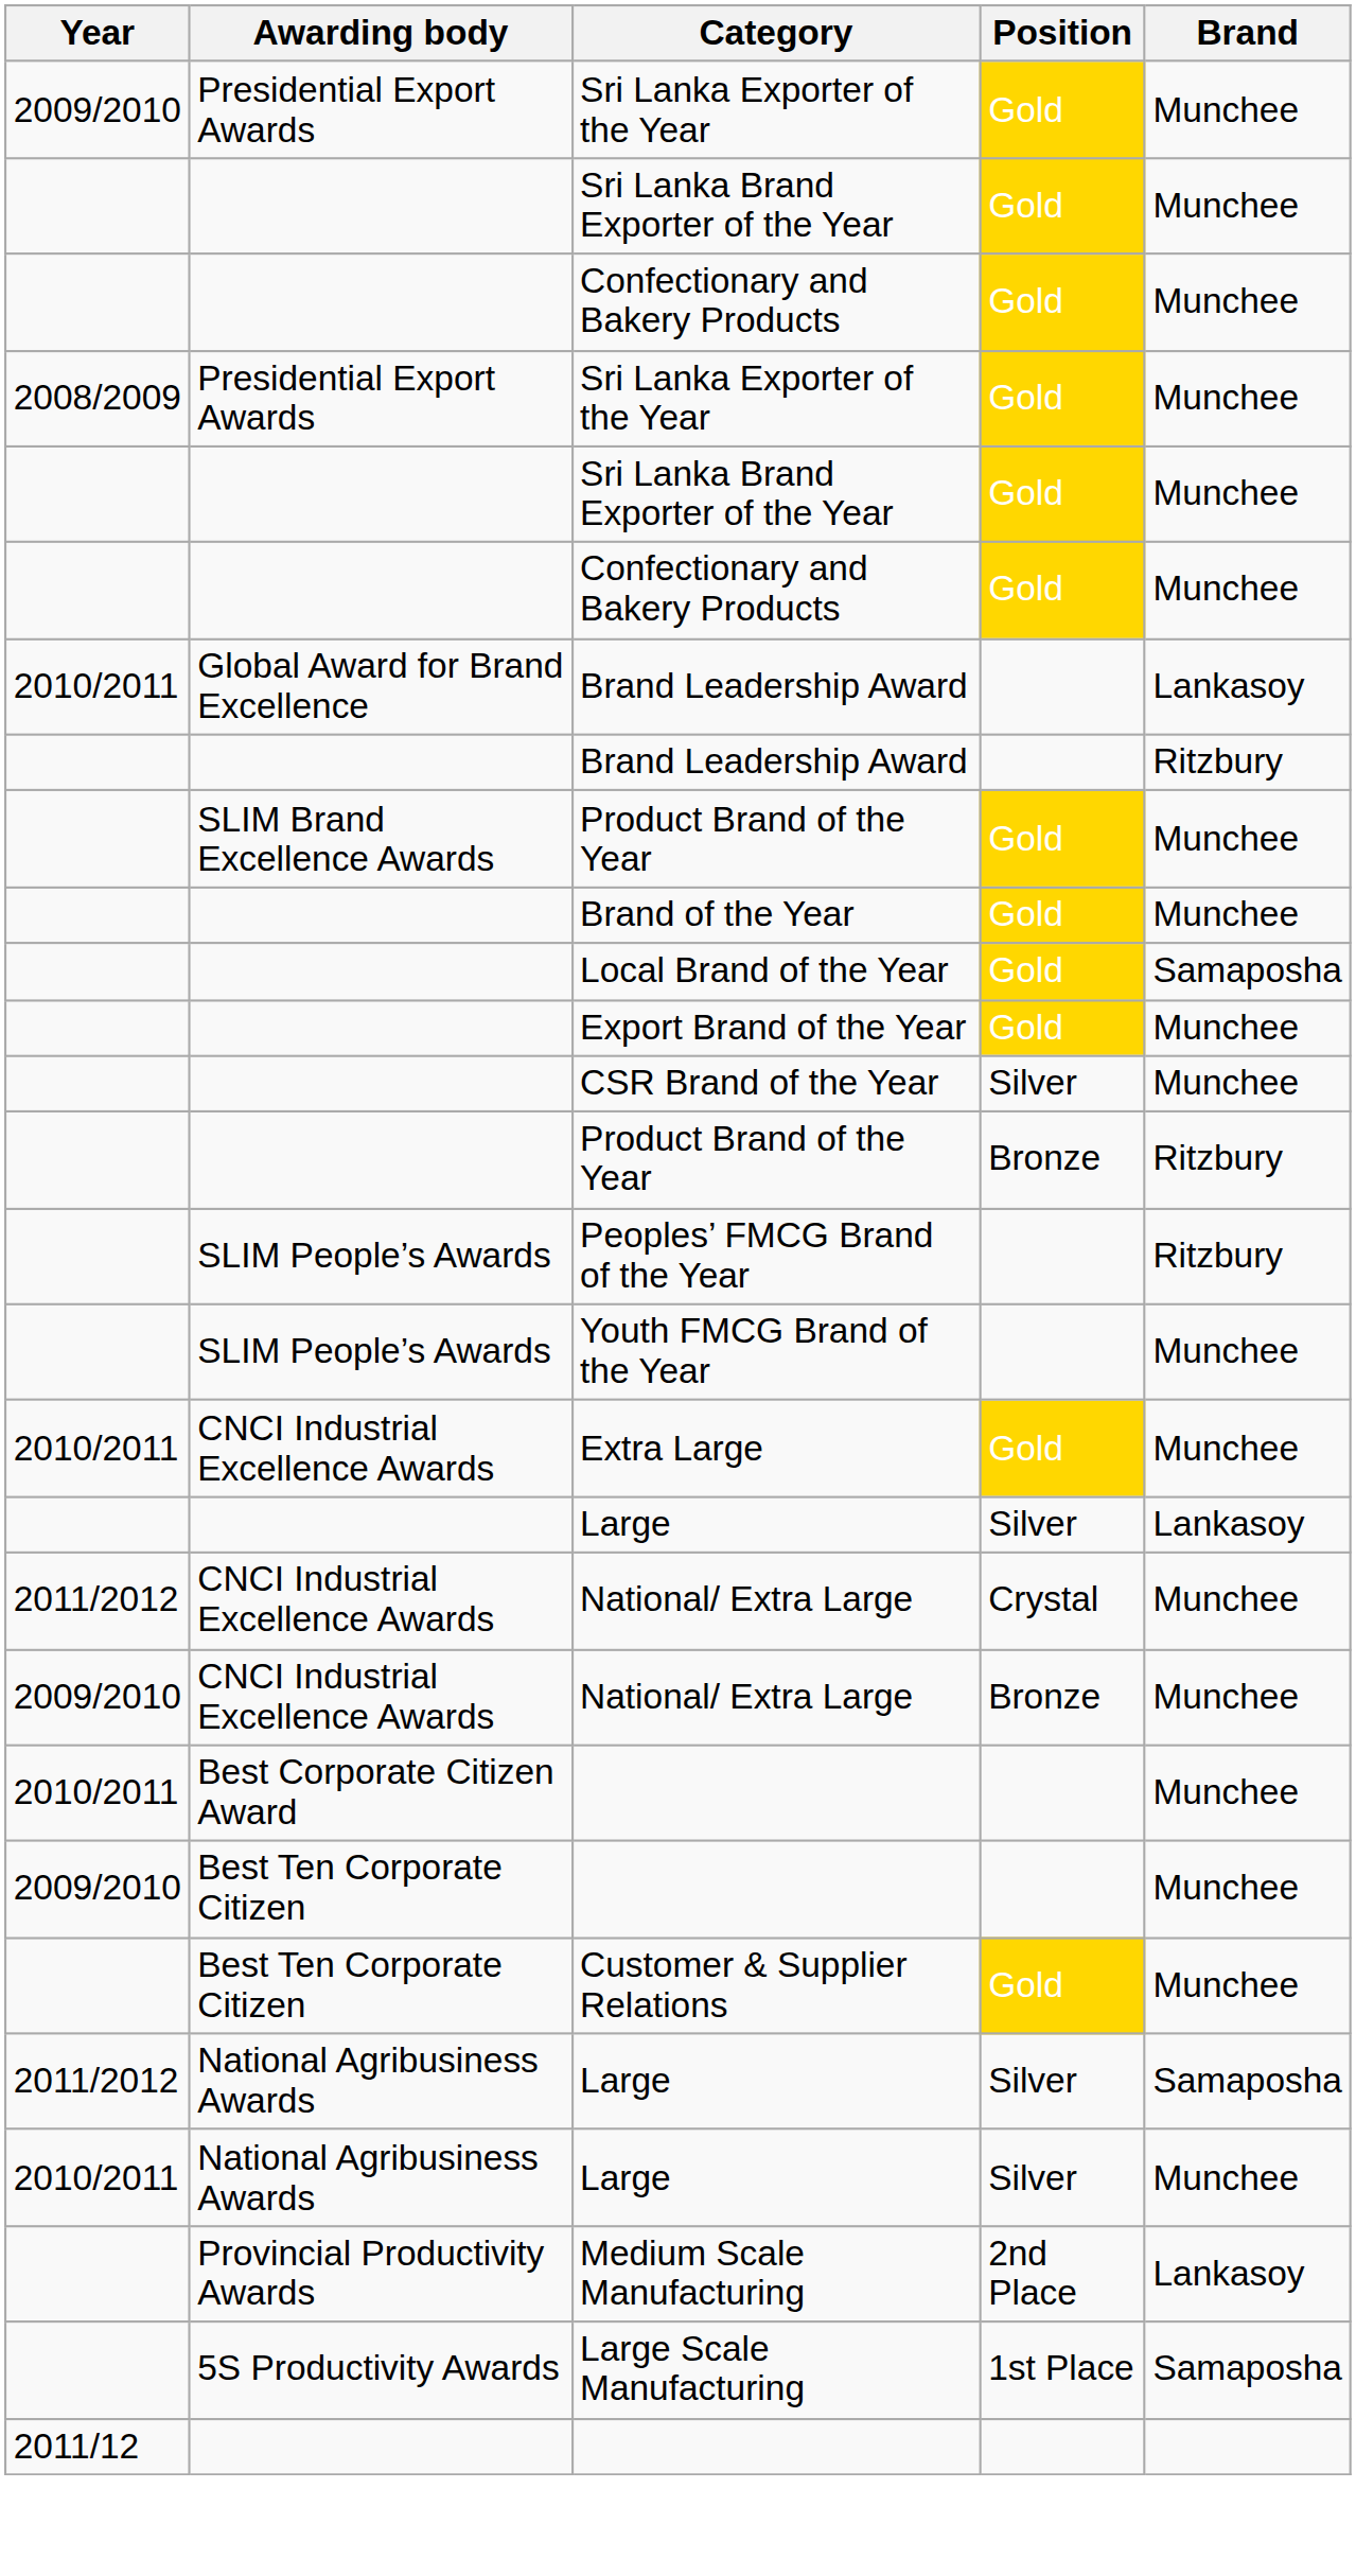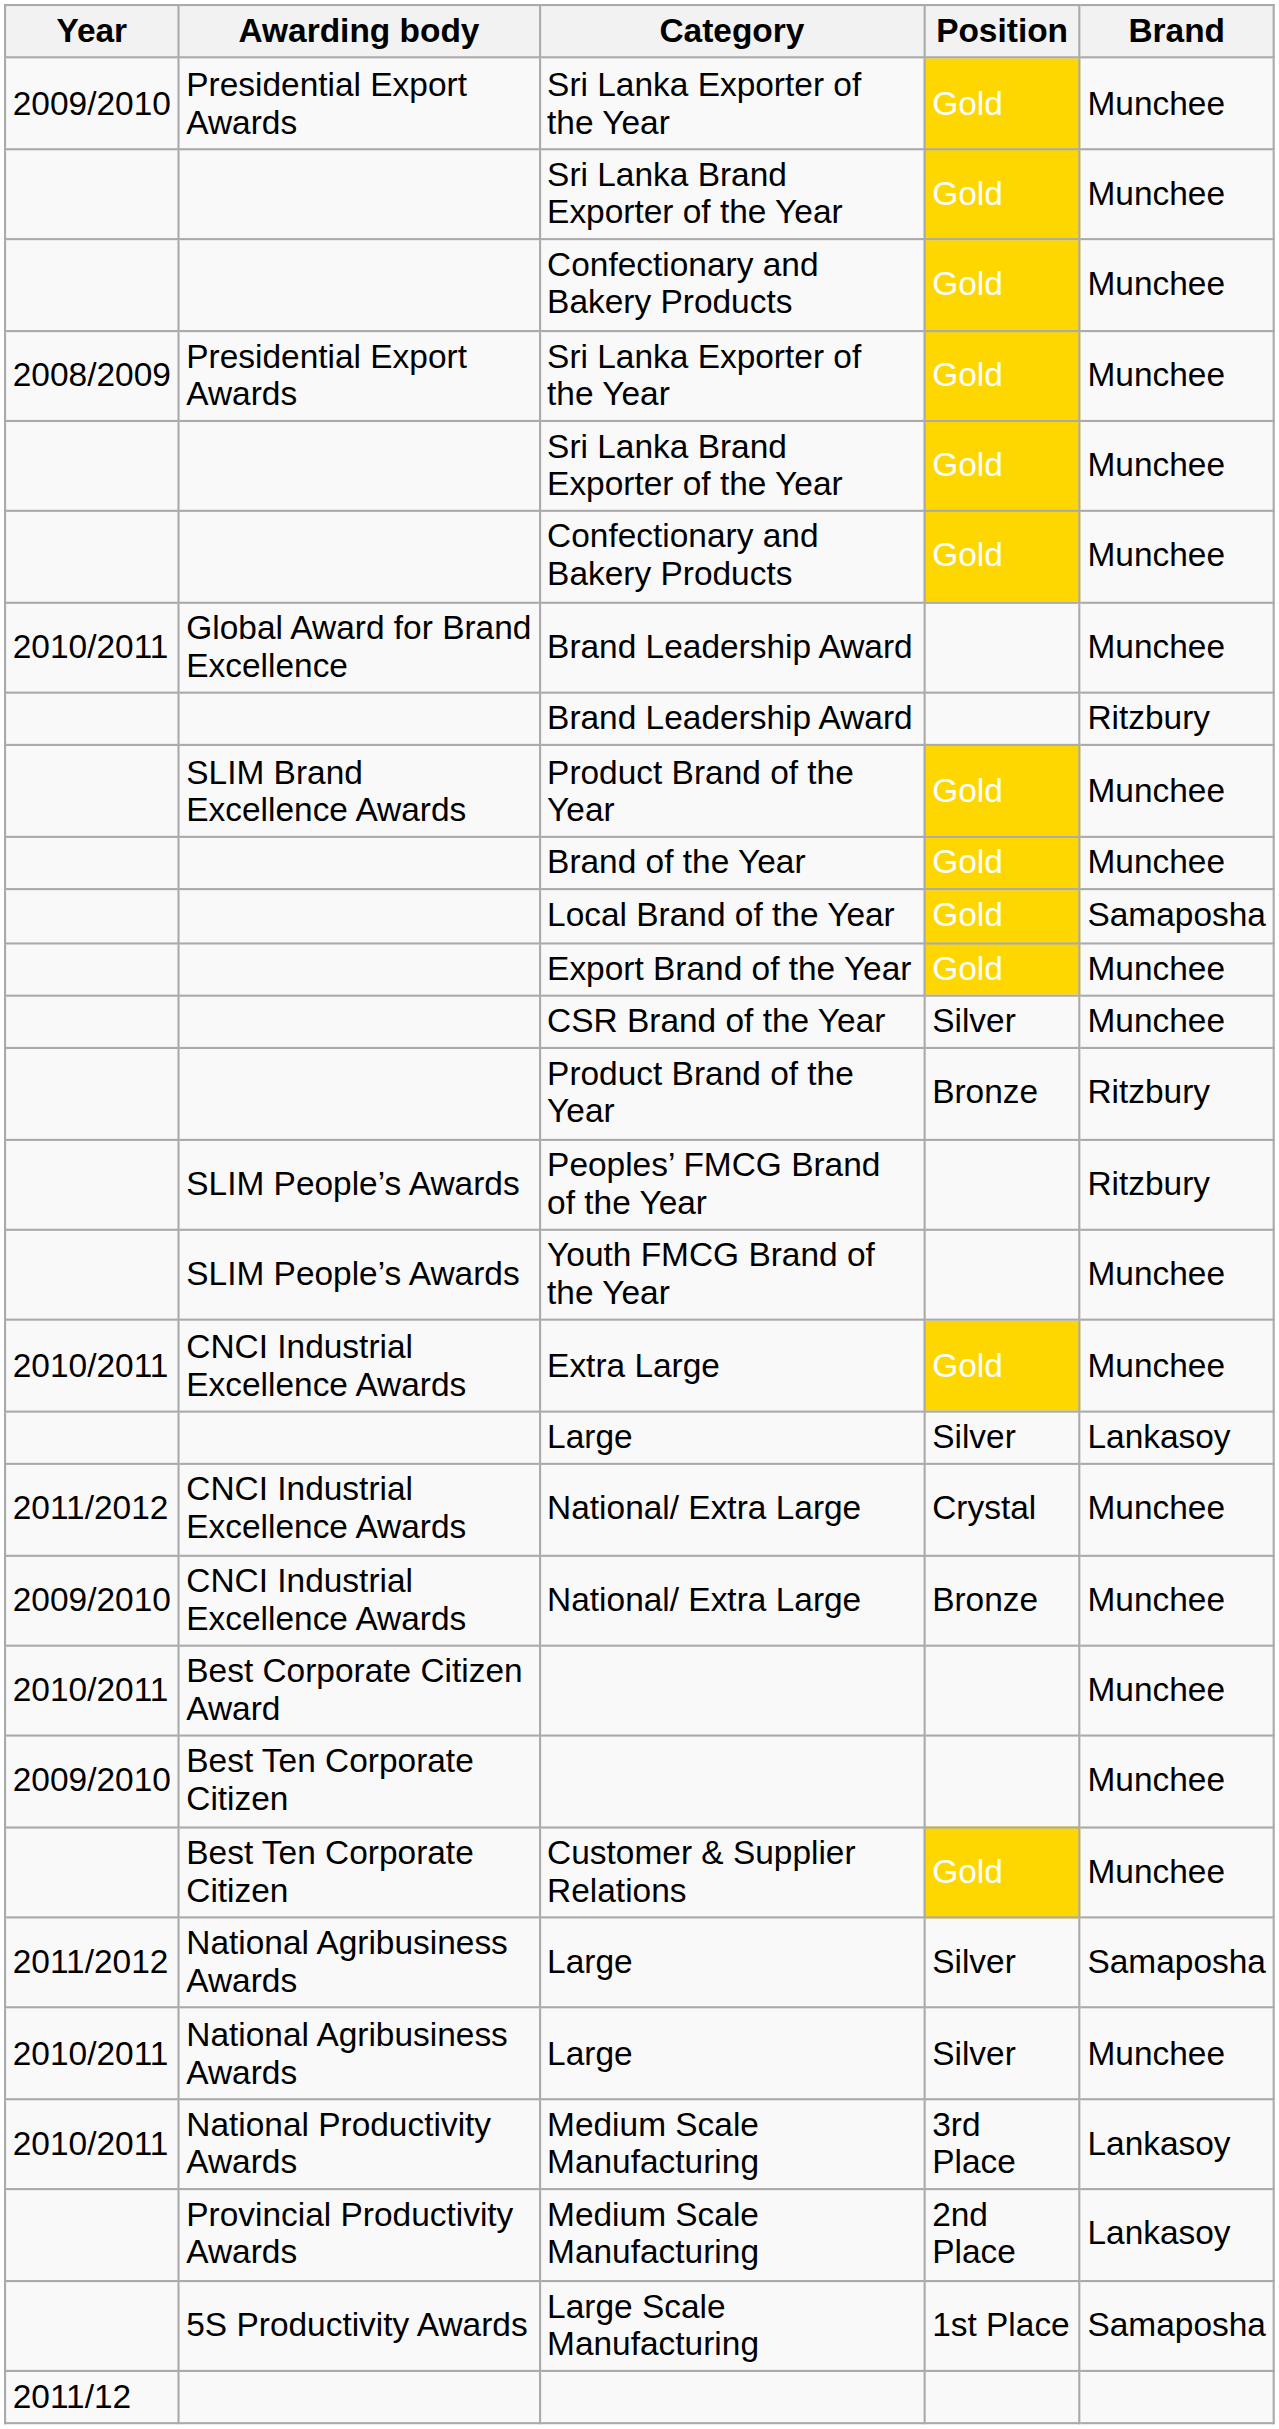 <table class="wikitable">
 <tr>
 <th>Year</th>
 <th>Awarding body</th>
 <th>Category</th>
 <th>Position</th>
 <th>Brand</th>
 </tr>
 <tr>
 <td>2009/2010</td>
 <td>Presidential Export Awards</td>
 <td>Sri Lanka Exporter of the Year</td>
 <td style="background:#FFD700; color:White">Gold</td>
 <td>Munchee</td>
 </tr>
 <tr>
 <td></td>
 <td></td>
 <td>Sri Lanka Brand Exporter of the Year</td>
 <td style="background:#FFD700; color:White">Gold</td>
 <td>Munchee</td>
 </tr>
 <tr>
 <td></td>
 <td></td>
 <td>Confectionary and Bakery Products</td>
 <td style="background:#FFD700; color:White">Gold</td>
 <td>Munchee</td>
 </tr>
 <tr>
 <td>2008/2009</td>
 <td>Presidential Export Awards</td>
 <td>Sri Lanka Exporter of the Year</td>
 <td style="background:#FFD700; color:White">Gold</td>
 <td>Munchee</td>
 </tr>
 <tr>
 <td></td>
 <td></td>
 <td>Sri Lanka Brand Exporter of the Year</td>
 <td style="background:#FFD700; color:White">Gold</td>
 <td>Munchee</td>
 </tr>
 <tr>
 <td></td>
 <td></td>
 <td>Confectionary and Bakery Products</td>
 <td style="background:#FFD700; color:White">Gold</td>
 <td>Munchee</td>
 </tr>
 <tr>
 <td>2010/2011</td>
 <td>Global Award for Brand Excellence</td>
 <td>Brand Leadership Award</td>
 <td></td>
-<td>Lankasoy</td>
+<td>Munchee</td>
 </tr>
 <tr>
 <td></td>
 <td></td>
 <td>Brand Leadership Award</td>
 <td></td>
 <td>Ritzbury</td>
 </tr>
 <tr>
 <td></td>
 <td>SLIM Brand Excellence Awards</td>
 <td>Product Brand of the Year</td>
 <td style="background:#FFD700; color:White">Gold</td>
 <td>Munchee</td>
 </tr>
 <tr>
 <td></td>
 <td></td>
 <td>Brand of the Year</td>
 <td style="background:#FFD700; color:White">Gold</td>
 <td>Munchee</td>
 </tr>
 <tr>
 <td></td>
 <td></td>
 <td>Local Brand of the Year</td>
 <td style="background:#FFD700; color:White">Gold</td>
 <td>Samaposha</td>
 </tr>
 <tr>
 <td></td>
 <td></td>
 <td>Export Brand of the Year</td>
 <td style="background:#FFD700; color:White">Gold</td>
 <td>Munchee</td>
 </tr>
 <tr>
 <td></td>
 <td></td>
 <td>CSR Brand of the Year</td>
 <td>Silver</td>
 <td>Munchee</td>
 </tr>
 <tr>
 <td></td>
 <td></td>
 <td>Product Brand of the Year</td>
 <td>Bronze</td>
 <td>Ritzbury</td>
 </tr>
 <tr>
 <td></td>
 <td>SLIM People’s Awards</td>
 <td>Peoples’ FMCG Brand of the Year</td>
 <td></td>
 <td>Ritzbury</td>
 </tr>
 <tr>
 <td></td>
 <td>SLIM People’s Awards</td>
 <td>Youth FMCG Brand of the Year</td>
 <td></td>
 <td>Munchee</td>
 </tr>
 <tr>
 <td>2010/2011</td>
 <td>CNCI Industrial Excellence Awards</td>
 <td>Extra Large</td>
 <td style="background:#FFD700; color:White">Gold</td>
 <td>Munchee</td>
 </tr>
 <tr>
 <td></td>
 <td></td>
 <td>Large</td>
 <td>Silver</td>
 <td>Lankasoy</td>
 </tr>
 <tr>
 <td>2011/2012</td>
 <td>CNCI Industrial Excellence Awards</td>
 <td>National/ Extra Large</td>
 <td>Crystal</td>
 <td>Munchee</td>
 </tr>
 <tr>
 <td>2009/2010</td>
 <td>CNCI Industrial Excellence Awards</td>
 <td>National/ Extra Large</td>
 <td>Bronze</td>
 <td>Munchee</td>
 </tr>
 <tr>
 <td>2010/2011</td>
 <td>Best Corporate Citizen Award</td>
 <td></td>
 <td></td>
 <td>Munchee</td>
 </tr>
 <tr>
 <td>2009/2010</td>
 <td>Best Ten Corporate Citizen</td>
 <td></td>
 <td></td>
 <td>Munchee</td>
 </tr>
 <tr>
 <td></td>
 <td>Best Ten Corporate Citizen</td>
 <td>Customer & Supplier Relations</td>
 <td style="background:#FFD700; color:White">Gold</td>
 <td>Munchee</td>
 </tr>
 <tr>
 <td>2011/2012</td>
 <td>National Agribusiness Awards</td>
 <td>Large</td>
 <td>Silver</td>
 <td>Samaposha</td>
 </tr>
 <tr>
 <td>2010/2011</td>
 <td>National Agribusiness Awards</td>
 <td>Large</td>
 <td>Silver</td>
 <td>Munchee</td>
 </tr>
 <tr>
+<td>2010/2011</td>
+<td>National Productivity Awards</td>
+<td>Medium Scale Manufacturing</td>
+<td>3rd Place</td>
+<td>Lankasoy</td>
+</tr>
+<tr>
 <td></td>
 <td>Provincial Productivity Awards</td>
 <td>Medium Scale Manufacturing</td>
 <td>2nd Place</td>
 <td>Lankasoy</td>
 </tr>
 <tr>
 <td></td>
 <td>5S Productivity Awards</td>
 <td>Large Scale Manufacturing</td>
 <td>1st Place</td>
 <td>Samaposha</td>
 </tr>
 <tr>
 <td>2011/12</td>
 <td></td>
 <td></td>
 <td></td>
 <td></td>
 </tr>
 </table>
